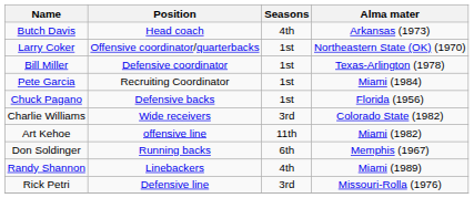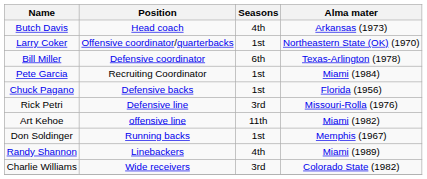 <table class="wikitable" border="1" style="font-size:90%;">
 <tr>
 <th>Name</th>
 <th>Position</th>
 <th>Seasons</th>
 <th>Alma mater</th>
 </tr>
 <tr style="text-align:center;">
 <td><a href='#'>Butch Davis</a></td>
 <td><a href='#'>Head coach</a></td>
 <td>4th</td>
 <td><a href='#'>Arkansas</a> (1973)</td>
 </tr>
 <tr style="text-align:center;">
 <td><a href='#'>Larry Coker</a></td>
 <td><a href='#'>Offensive coordinator</a>/<a href='#'>quarterbacks</a></td>
 <td>1st</td>
 <td><a href='#'>Northeastern State (OK)</a> (1970)</td>
 </tr>
 <tr style="text-align:center;">
 <td><a href='#'>Bill Miller</a></td>
 <td><a href='#'>Defensive coordinator</a></td>
-<td>1st</td>
+<td>6th</td>
 <td><a href='#'>Texas-Arlington</a> (1978)</td>
 </tr>
 <tr style="text-align:center;">
 <td><a href='#'>Pete Garcia</a></td>
 <td>Recruiting Coordinator</td>
 <td>1st</td>
 <td><a href='#'>Miami</a> (1984)</td>
 </tr>
 <tr style="text-align:center;">
 <td><a href='#'>Chuck Pagano</a></td>
 <td><a href='#'>Defensive backs</a></td>
 <td>1st</td>
 <td><a href='#'>Florida</a> (1956)</td>
 </tr>
 <tr style="text-align:center;">
-<td>Charlie Williams</td>
-<td><a href='#'>Wide receivers</a></td>
+<td>Rick Petri</td>
+<td><a href='#'>Defensive line</a></td>
 <td>3rd</td>
-<td><a href='#'>Colorado State</a> (1982)</td>
+<td><a href='#'>Missouri-Rolla</a> (1976)</td>
 </tr>
 <tr style="text-align:center;">
 <td>Art Kehoe</td>
 <td><a href='#'>offensive line</a></td>
 <td>11th</td>
 <td><a href='#'>Miami</a> (1982)</td>
 </tr>
 <tr style="text-align:center;">
 <td>Don Soldinger</td>
 <td><a href='#'>Running backs</a></td>
-<td>6th</td>
+<td>1st</td>
 <td><a href='#'>Memphis</a> (1967)</td>
 </tr>
 <tr style="text-align:center;">
 <td><a href='#'>Randy Shannon</a></td>
 <td><a href='#'>Linebackers</a></td>
 <td>4th</td>
 <td><a href='#'>Miami</a> (1989)</td>
 </tr>
 <tr style="text-align:center;">
-<td>Rick Petri</td>
-<td><a href='#'>Defensive line</a></td>
+<td>Charlie Williams</td>
+<td><a href='#'>Wide receivers</a></td>
 <td>3rd</td>
-<td><a href='#'>Missouri-Rolla</a> (1976)</td>
+<td><a href='#'>Colorado State</a> (1982)</td>
 </tr>
 <tr style="text-align:center;">
 </tr>
 </table>
